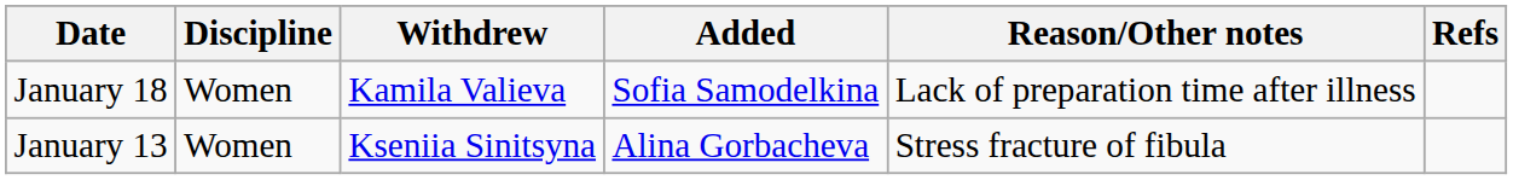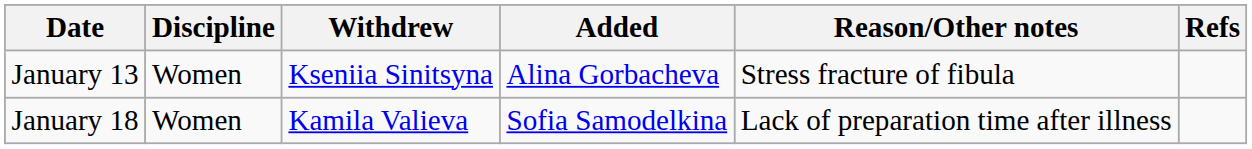 <table class="wikitable sortable">
 <tr>
 <th>Date</th>
 <th>Discipline</th>
 <th>Withdrew</th>
 <th>Added</th>
 <th>Reason/Other notes</th>
 <th>Refs</th>
 </tr>
 <tr>
+<td>January 13</td>
+<td>Women</td>
+<td><a href='#'>Kseniia Sinitsyna</a></td>
+<td><a href='#'>Alina Gorbacheva</a></td>
+<td>Stress fracture of fibula</td>
+<td></td>
+</tr>
+<tr>
 <td>January 18</td>
 <td>Women</td>
 <td><a href='#'>Kamila Valieva</a></td>
 <td><a href='#'>Sofia Samodelkina</a></td>
 <td>Lack of preparation time after illness</td>
 <td></td>
 </tr>
-<tr>
-<td>January 13</td>
-<td>Women</td>
-<td><a href='#'>Kseniia Sinitsyna</a></td>
-<td><a href='#'>Alina Gorbacheva</a></td>
-<td>Stress fracture of fibula</td>
-<td></td>
-</tr>
 </table>
